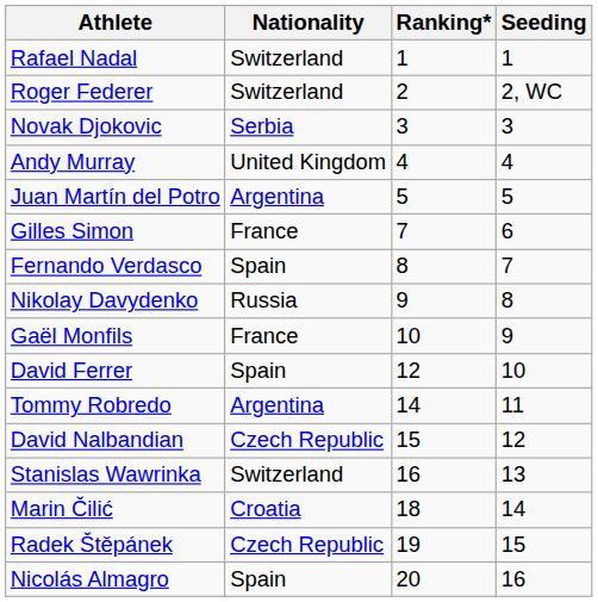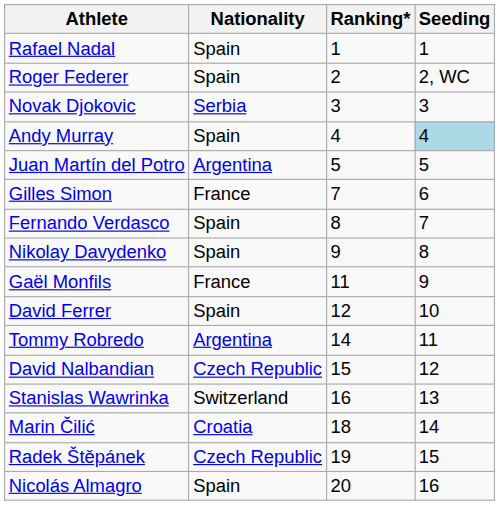 <table class="wikitable">
 <tr>
 <th>Athlete</th>
 <th>Nationality</th>
 <th>Ranking*</th>
 <th>Seeding</th>
 </tr>
 <tr>
 <td><a href='#'>Rafael Nadal</a></td>
-<td> Switzerland</td>
+<td> Spain</td>
 <td>1</td>
 <td>1</td>
 </tr>
 <tr>
 <td><a href='#'>Roger Federer</a></td>
-<td> Switzerland</td>
+<td> Spain</td>
 <td>2</td>
 <td>2, WC</td>
 </tr>
 <tr>
 <td><a href='#'>Novak Djokovic</a></td>
 <td> <a href='#'>Serbia</a></td>
 <td>3</td>
 <td>3</td>
 </tr>
 <tr>
 <td><a href='#'>Andy Murray</a></td>
-<td> United Kingdom</td>
+<td> Spain</td>
 <td>4</td>
-<td>4</td>
+<td style="background: lightblue;">4</td>
 </tr>
 <tr>
 <td><a href='#'>Juan Martín del Potro</a></td>
 <td> <a href='#'>Argentina</a></td>
 <td>5</td>
 <td>5</td>
 </tr>
 <tr>
 <td><a href='#'>Gilles Simon</a></td>
 <td> France</td>
 <td>7</td>
 <td>6</td>
 </tr>
 <tr>
 <td><a href='#'>Fernando Verdasco</a></td>
 <td> Spain</td>
 <td>8</td>
 <td>7</td>
 </tr>
 <tr>
 <td><a href='#'>Nikolay Davydenko</a></td>
-<td> Russia</td>
+<td> Spain</td>
 <td>9</td>
 <td>8</td>
 </tr>
 <tr>
 <td><a href='#'>Gaël Monfils</a></td>
 <td> France</td>
-<td>10</td>
+<td>11</td>
 <td>9</td>
 </tr>
 <tr>
 <td><a href='#'>David Ferrer</a></td>
 <td> Spain</td>
 <td>12</td>
 <td>10</td>
 </tr>
 <tr>
 <td><a href='#'>Tommy Robredo</a></td>
 <td> <a href='#'>Argentina</a></td>
 <td>14</td>
 <td>11</td>
 </tr>
 <tr>
 <td><a href='#'>David Nalbandian</a></td>
 <td> <a href='#'>Czech Republic</a></td>
 <td>15</td>
 <td>12</td>
 </tr>
 <tr>
 <td><a href='#'>Stanislas Wawrinka</a></td>
 <td> Switzerland</td>
 <td>16</td>
 <td>13</td>
 </tr>
 <tr>
 <td><a href='#'>Marin Čilić</a></td>
 <td> <a href='#'>Croatia</a></td>
 <td>18</td>
 <td>14</td>
 </tr>
 <tr>
 <td><a href='#'>Radek Štěpánek</a></td>
 <td> <a href='#'>Czech Republic</a></td>
 <td>19</td>
 <td>15</td>
 </tr>
 <tr>
 <td><a href='#'>Nicolás Almagro</a></td>
 <td> Spain</td>
 <td>20</td>
 <td>16</td>
 </tr>
 </table>
